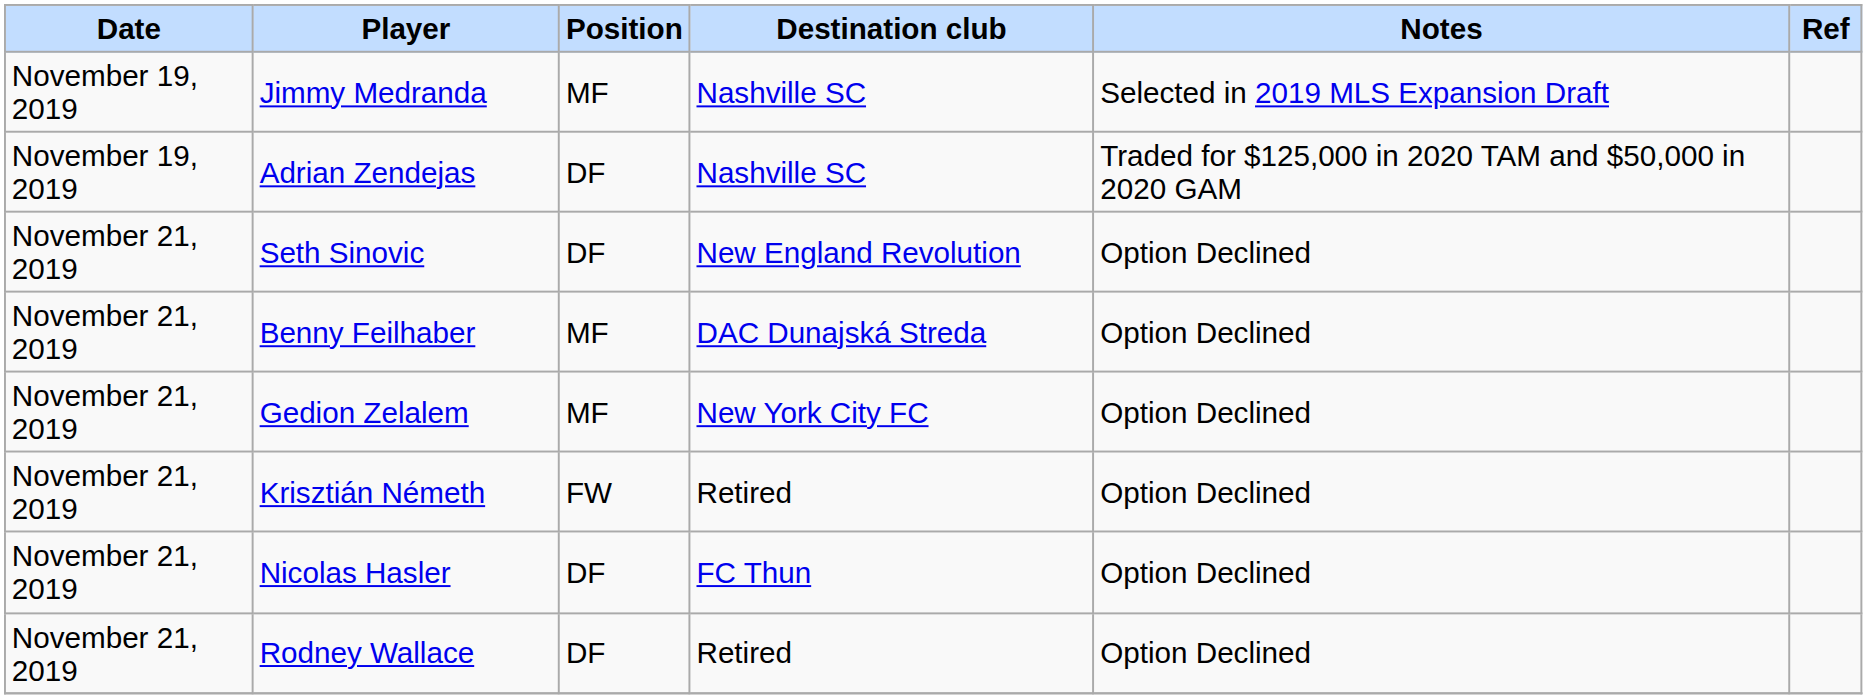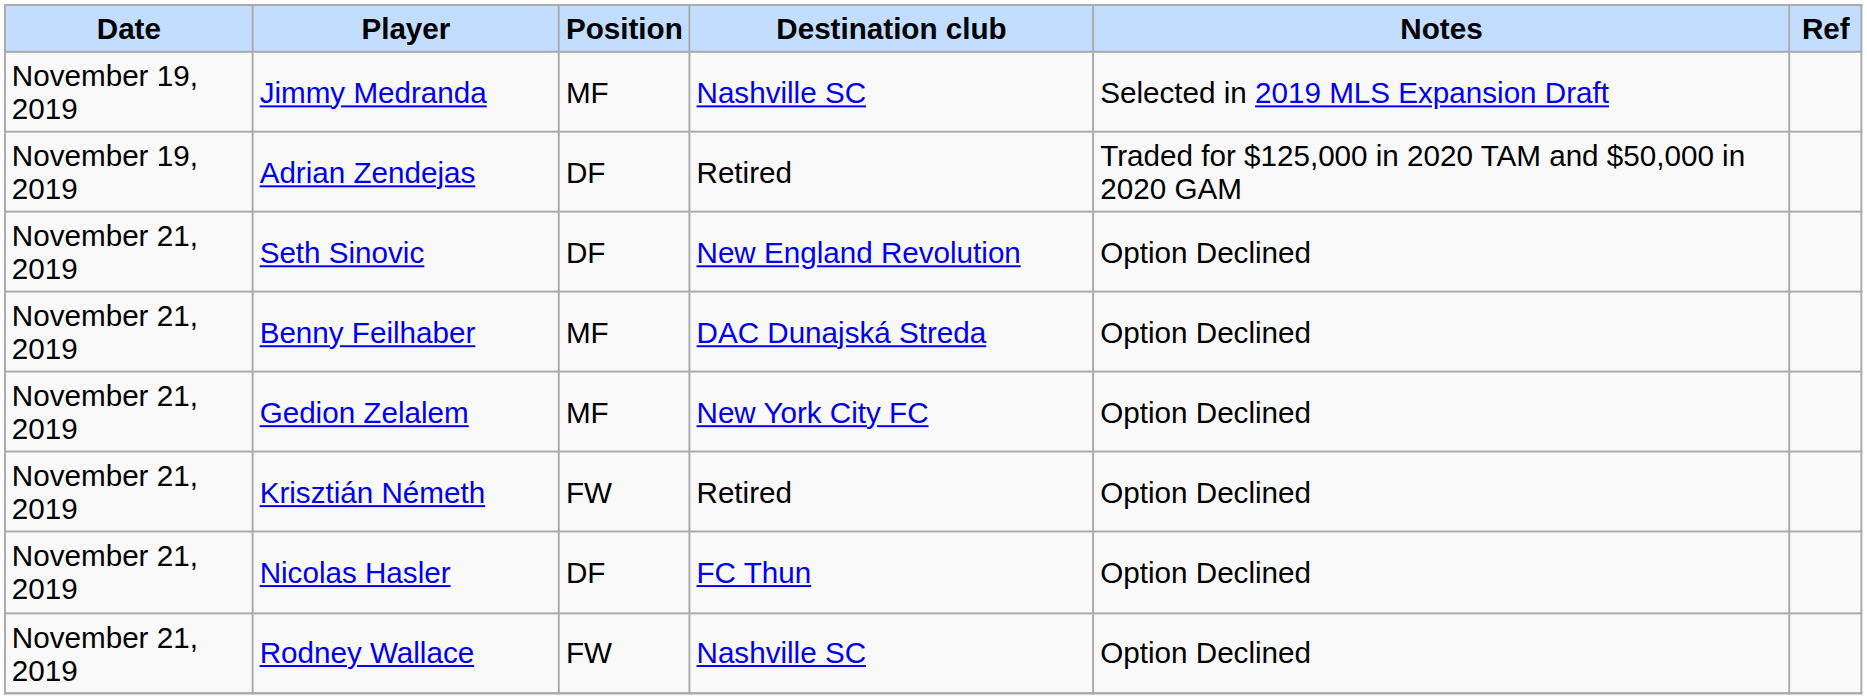 <table class="wikitable" style="text-align:left; font-size:95%;">
 <tr>
 <th style="background:#c2ddff; width:120px;">Date</th>
 <th style="background:#c2ddff; width:150px;">Player</th>
 <th style="background:#c2ddff; width:50px;">Position</th>
 <th style="background:#c2ddff; width:200px;">Destination club</th>
 <th style="background:#c2ddff; width:350px;">Notes</th>
 <th style="background:#c2ddff; width:30px;">Ref</th>
 </tr>
 <tr>
 <td>November 19, 2019</td>
 <td> <a href='#'>Jimmy Medranda</a></td>
 <td>MF</td>
 <td> <a href='#'>Nashville SC</a></td>
 <td>Selected in <a href='#'>2019 MLS Expansion Draft</a></td>
 <td></td>
 </tr>
 <tr>
 <td>November 19, 2019</td>
 <td> <a href='#'>Adrian Zendejas</a></td>
 <td>DF</td>
-<td> <a href='#'>Nashville SC</a></td>
+<td>Retired</td>
 <td>Traded for $125,000 in 2020 TAM and $50,000 in 2020 GAM</td>
 <td></td>
 </tr>
 <tr>
 <td>November 21, 2019</td>
 <td> <a href='#'>Seth Sinovic</a></td>
 <td>DF</td>
 <td> <a href='#'>New England Revolution</a></td>
 <td>Option Declined</td>
 <td></td>
 </tr>
 <tr>
 <td>November 21, 2019</td>
 <td> <a href='#'>Benny Feilhaber</a></td>
 <td>MF</td>
 <td> <a href='#'>DAC Dunajská Streda</a></td>
 <td>Option Declined</td>
 <td></td>
 </tr>
 <tr>
 <td>November 21, 2019</td>
 <td> <a href='#'>Gedion Zelalem</a></td>
 <td>MF</td>
 <td> <a href='#'>New York City FC</a></td>
 <td>Option Declined</td>
 <td></td>
 </tr>
 <tr>
 <td>November 21, 2019</td>
 <td> <a href='#'>Krisztián Németh</a></td>
 <td>FW</td>
 <td>Retired</td>
 <td>Option Declined</td>
 <td></td>
 </tr>
 <tr>
 <td>November 21, 2019</td>
 <td> <a href='#'>Nicolas Hasler</a></td>
 <td>DF</td>
 <td> <a href='#'>FC Thun</a></td>
 <td>Option Declined</td>
 <td></td>
 </tr>
 <tr>
 <td>November 21, 2019</td>
 <td> <a href='#'>Rodney Wallace</a></td>
-<td>DF</td>
-<td>Retired</td>
+<td>FW</td>
+<td> <a href='#'>Nashville SC</a></td>
 <td>Option Declined</td>
 <td></td>
 </tr>
 <tr>
 </tr>
 </table>
